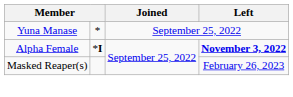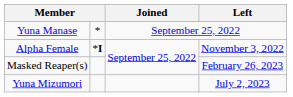 <table class="wikitable sortable" style="text-align:center;">
 <tr>
 <th colspan="2">Member</th>
 <th>Joined</th>
 <th>Left</th>
 </tr>
 <tr>
 <td><a href='#'>Yuna Manase</a></td>
 <td>*</td>
 <td colspan=2><a href='#'>September 25, 2022</a></td>
 </tr>
 <tr>
 <td><a href='#'>Alpha Female</a></td>
 <td>*<strong>I</strong></td>
 <td rowspan=2><a href='#'>September 25, 2022</a></td>
-<td><strong><a href='#'>November 3, 2022</a></strong></td>
+<td><a href='#'>November 3, 2022</a></td>
 </tr>
 <tr>
 <td>Masked Reaper(s)</td>
 <td></td>
 <td><a href='#'>February 26, 2023</a></td>
 </tr>
+<tr>
+<td><a href='#'>Yuna Mizumori</a></td>
+<td></td>
+<td></td>
+<td><a href='#'>July 2, 2023</a></td>
+</tr>
 </table>
